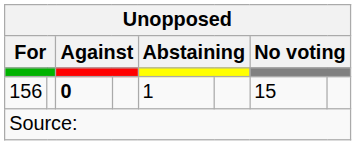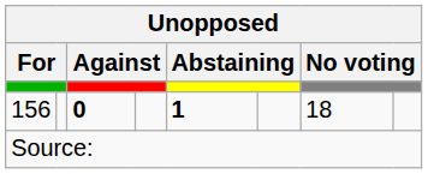 <table class=wikitable style=text-align:right->
 <tr>
 <th colspan=8 style=text-align:center>Unopposed</th>
 </tr>
 <tr>
 <th colspan=2>For</th>
 <th colspan=2>Against</th>
 <th colspan=2>Abstaining</th>
 <th colspan=2>No voting</th>
 </tr>
 <tr>
 <th colspan=2 style="background-color: #00b300"></th>
 <th colspan=2 style="background-color: #ff0000"></th>
 <th colspan=2 style="background-color: #ffff00"></th>
 <th colspan=2 style="background-color: #808080"></th>
 </tr>
 <tr>
 <td>156</td>
 <td></td>
 <td><strong>0</strong></td>
 <td></td>
-<td>1</td>
+<td><strong>1</strong></td>
 <td></td>
-<td>15</td>
+<td>18</td>
 <td></td>
 </tr>
 <tr>
 <td style="text-align:left;" colspan=8>Source:</td>
 </tr>
 </table>
